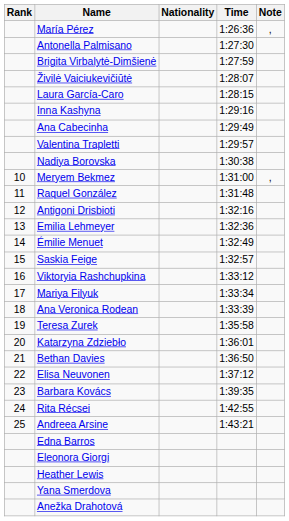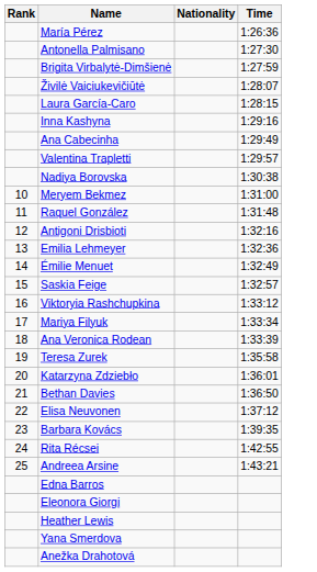 <table class="wikitable sortable" style="text-align:center">
 <tr>
 <th>Rank</th>
 <th>Name</th>
 <th>Nationality</th>
 <th>Time</th>
-<th>Note</th>
 </tr>
 <tr>
 <td></td>
 <td align=left><a href='#'>María Pérez</a></td>
 <td align=left></td>
 <td>1:26:36</td>
-<td><strong></strong>, <strong></strong></td>
 </tr>
 <tr>
 <td></td>
 <td align=left><a href='#'>Antonella Palmisano</a></td>
 <td align=left></td>
 <td>1:27:30</td>
-<td></td>
 </tr>
 <tr>
 <td></td>
 <td align=left><a href='#'>Brigita Virbalytė-Dimšienė</a></td>
 <td align=left></td>
 <td>1:27:59</td>
-<td><strong></strong></td>
 </tr>
 <tr>
 <td></td>
 <td align=left><a href='#'>Živilė Vaiciukevičiūtė</a></td>
 <td align=left></td>
 <td>1:28:07</td>
-<td></td>
 </tr>
 <tr>
 <td></td>
 <td align=left><a href='#'>Laura García-Caro</a></td>
 <td align=left></td>
 <td>1:28:15</td>
-<td></td>
 </tr>
 <tr>
 <td></td>
 <td align=left><a href='#'>Inna Kashyna</a></td>
 <td align=left></td>
 <td>1:29:16</td>
-<td></td>
 </tr>
 <tr>
 <td></td>
 <td align=left><a href='#'>Ana Cabecinha</a></td>
 <td align=left></td>
 <td>1:29:49</td>
-<td></td>
 </tr>
 <tr>
 <td></td>
 <td align=left><a href='#'>Valentina Trapletti</a></td>
 <td align=left></td>
 <td>1:29:57</td>
-<td></td>
 </tr>
 <tr>
 <td></td>
 <td align=left><a href='#'>Nadiya Borovska</a></td>
 <td align=left></td>
 <td>1:30:38</td>
-<td></td>
 </tr>
 <tr>
 <td>10</td>
 <td align=left><a href='#'>Meryem Bekmez</a></td>
 <td align=left></td>
 <td>1:31:00</td>
-<td>, <strong></strong></td>
 </tr>
 <tr>
 <td>11</td>
 <td align=left><a href='#'>Raquel González</a></td>
 <td align=left></td>
 <td>1:31:48</td>
-<td></td>
 </tr>
 <tr>
 <td>12</td>
 <td align=left><a href='#'>Antigoni Drisbioti</a></td>
 <td align=left></td>
 <td>1:32:16</td>
-<td></td>
 </tr>
 <tr>
 <td>13</td>
 <td align=left><a href='#'>Emilia Lehmeyer</a></td>
 <td align=left></td>
 <td>1:32:36</td>
-<td></td>
 </tr>
 <tr>
 <td>14</td>
 <td align=left><a href='#'>Émilie Menuet</a></td>
 <td align=left></td>
 <td>1:32:49</td>
-<td></td>
 </tr>
 <tr>
 <td>15</td>
 <td align=left><a href='#'>Saskia Feige</a></td>
 <td align=left></td>
 <td>1:32:57</td>
-<td></td>
 </tr>
 <tr>
 <td>16</td>
 <td align=left><a href='#'>Viktoryia Rashchupkina</a></td>
 <td align=left></td>
 <td>1:33:12</td>
-<td></td>
 </tr>
 <tr>
 <td>17</td>
 <td align=left><a href='#'>Mariya Filyuk</a></td>
 <td align=left></td>
 <td>1:33:34</td>
-<td></td>
 </tr>
 <tr>
 <td>18</td>
 <td align=left><a href='#'>Ana Veronica Rodean</a></td>
 <td align=left></td>
 <td>1:33:39</td>
-<td></td>
 </tr>
 <tr>
 <td>19</td>
 <td align=left><a href='#'>Teresa Zurek</a></td>
 <td align=left></td>
 <td>1:35:58</td>
-<td></td>
 </tr>
 <tr>
 <td>20</td>
 <td align=left><a href='#'>Katarzyna Zdziebło</a></td>
 <td align=left></td>
 <td>1:36:01</td>
-<td></td>
 </tr>
 <tr>
 <td>21</td>
 <td align=left><a href='#'>Bethan Davies</a></td>
 <td align=left></td>
 <td>1:36:50</td>
-<td></td>
 </tr>
 <tr>
 <td>22</td>
 <td align=left><a href='#'>Elisa Neuvonen</a></td>
 <td align=left></td>
 <td>1:37:12</td>
-<td></td>
 </tr>
 <tr>
 <td>23</td>
 <td align=left><a href='#'>Barbara Kovács</a></td>
 <td align=left></td>
 <td>1:39:35</td>
-<td></td>
 </tr>
 <tr>
 <td>24</td>
 <td align=left><a href='#'>Rita Récsei</a></td>
 <td align=left></td>
 <td>1:42:55</td>
-<td></td>
 </tr>
 <tr>
 <td>25</td>
 <td align=left><a href='#'>Andreea Arsine</a></td>
 <td align=left></td>
 <td>1:43:21</td>
-<td></td>
 </tr>
 <tr>
 <td></td>
 <td align=left><a href='#'>Edna Barros</a></td>
 <td align=left></td>
-<td></td>
 <td></td>
 </tr>
 <tr>
 <td></td>
 <td align=left><a href='#'>Eleonora Giorgi</a></td>
 <td align=left></td>
 <td></td>
-<td></td>
 </tr>
 <tr>
 <td></td>
 <td align=left><a href='#'>Heather Lewis</a></td>
 <td align=left></td>
-<td></td>
 <td></td>
 </tr>
 <tr>
 <td></td>
 <td align=left><a href='#'>Yana Smerdova</a></td>
 <td align=left></td>
 <td></td>
-<td></td>
 </tr>
 <tr>
 <td></td>
 <td align=left><a href='#'>Anežka Drahotová</a></td>
 <td align=left></td>
 <td></td>
-<td></td>
 </tr>
 </table>
